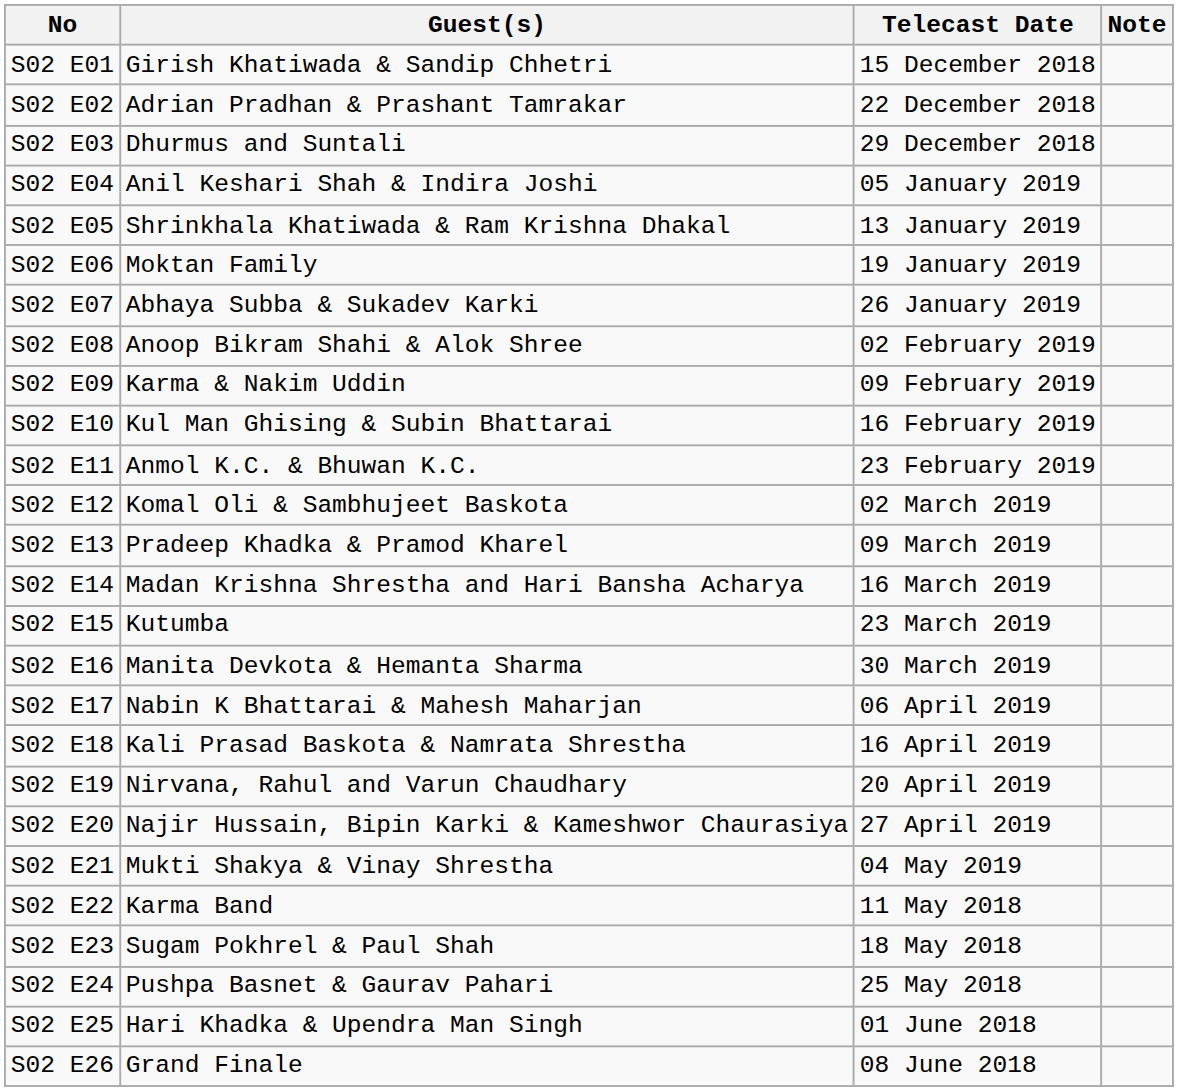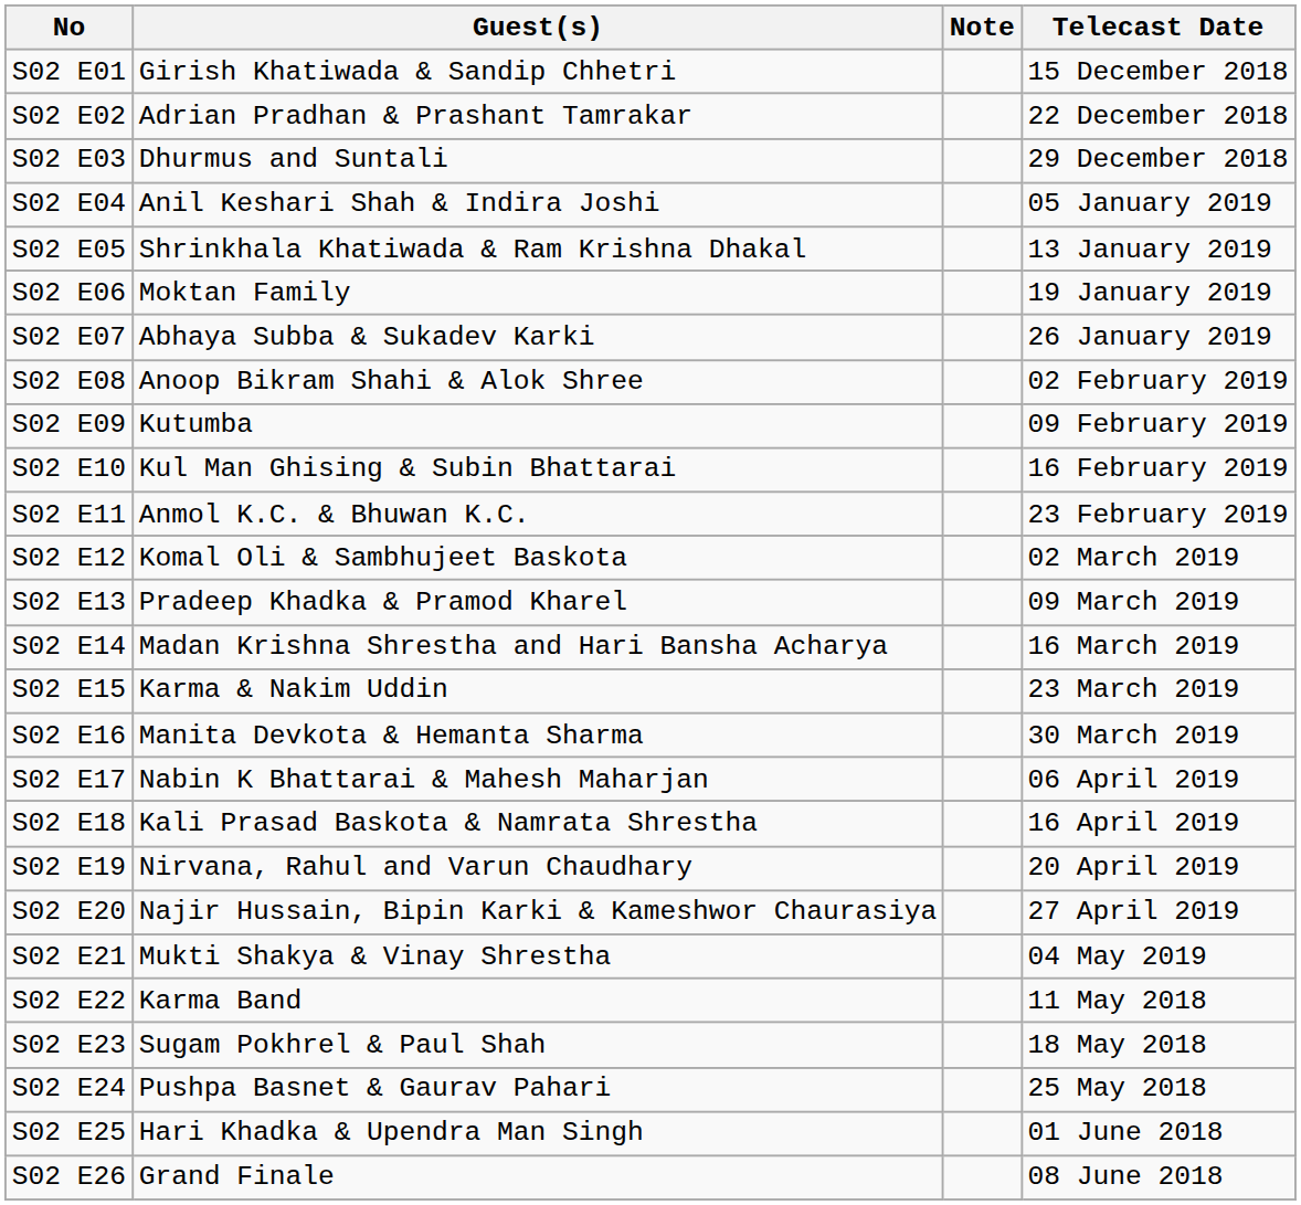 <table class="wikitable">
 <tr>
 <th>No</th>
 <th>Guest(s)</th>
+<th>Note</th>
 <th>Telecast  Date</th>
-<th>Note</th>
 </tr>
 <tr>
 <td>S02 E01</td>
 <td>Girish Khatiwada & Sandip Chhetri</td>
+<td></td>
 <td>15 December 2018</td>
-<td></td>
 </tr>
 <tr>
 <td>S02 E02</td>
 <td>Adrian Pradhan & Prashant Tamrakar</td>
+<td></td>
 <td>22 December 2018</td>
-<td></td>
 </tr>
 <tr>
 <td>S02 E03</td>
 <td>Dhurmus and Suntali</td>
+<td></td>
 <td>29 December 2018</td>
-<td></td>
 </tr>
 <tr>
 <td>S02 E04</td>
 <td>Anil Keshari Shah & Indira Joshi</td>
+<td></td>
 <td>05 January 2019</td>
-<td></td>
 </tr>
 <tr>
 <td>S02 E05</td>
 <td>Shrinkhala Khatiwada & Ram Krishna Dhakal</td>
+<td></td>
 <td>13 January 2019</td>
-<td></td>
 </tr>
 <tr>
 <td>S02 E06</td>
 <td>Moktan Family</td>
+<td></td>
 <td>19 January 2019</td>
-<td></td>
 </tr>
 <tr>
 <td>S02 E07</td>
 <td>Abhaya Subba & Sukadev Karki</td>
+<td></td>
 <td>26 January 2019</td>
-<td></td>
 </tr>
 <tr>
 <td>S02 E08</td>
 <td>Anoop Bikram Shahi & Alok Shree</td>
+<td></td>
 <td>02 February 2019</td>
-<td></td>
 </tr>
 <tr>
 <td>S02 E09</td>
-<td>Karma & Nakim Uddin</td>
+<td>Kutumba</td>
+<td></td>
 <td>09 February 2019</td>
-<td></td>
 </tr>
 <tr>
 <td>S02 E10</td>
 <td>Kul Man Ghising & Subin Bhattarai</td>
+<td></td>
 <td>16 February 2019</td>
-<td></td>
 </tr>
 <tr>
 <td>S02 E11</td>
 <td>Anmol K.C. & Bhuwan K.C.</td>
+<td></td>
 <td>23 February 2019</td>
-<td></td>
 </tr>
 <tr>
 <td>S02 E12</td>
 <td>Komal Oli & Sambhujeet Baskota</td>
+<td></td>
 <td>02 March 2019</td>
-<td></td>
 </tr>
 <tr>
 <td>S02 E13</td>
 <td>Pradeep Khadka & Pramod Kharel</td>
+<td></td>
 <td>09 March 2019</td>
-<td></td>
 </tr>
 <tr>
 <td>S02 E14</td>
 <td>Madan Krishna Shrestha and Hari Bansha Acharya</td>
+<td></td>
 <td>16 March 2019</td>
-<td></td>
 </tr>
 <tr>
 <td>S02 E15</td>
-<td>Kutumba</td>
+<td>Karma & Nakim Uddin</td>
+<td></td>
 <td>23 March 2019</td>
-<td></td>
 </tr>
 <tr>
 <td>S02 E16</td>
 <td>Manita Devkota & Hemanta Sharma</td>
+<td></td>
 <td>30 March 2019</td>
-<td></td>
 </tr>
 <tr>
 <td>S02 E17</td>
 <td>Nabin K Bhattarai & Mahesh Maharjan</td>
+<td></td>
 <td>06 April 2019</td>
-<td></td>
 </tr>
 <tr>
 <td>S02 E18</td>
 <td>Kali Prasad Baskota & Namrata Shrestha</td>
+<td></td>
 <td>16 April 2019</td>
-<td></td>
 </tr>
 <tr>
 <td>S02 E19</td>
 <td>Nirvana, Rahul and Varun Chaudhary</td>
+<td></td>
 <td>20 April 2019</td>
-<td></td>
 </tr>
 <tr>
 <td>S02 E20</td>
 <td>Najir Hussain, Bipin Karki & Kameshwor Chaurasiya</td>
+<td></td>
 <td>27 April 2019</td>
-<td></td>
 </tr>
 <tr>
 <td>S02 E21</td>
 <td>Mukti Shakya & Vinay Shrestha</td>
+<td></td>
 <td>04 May 2019</td>
-<td></td>
 </tr>
 <tr>
 <td>S02 E22</td>
 <td>Karma Band</td>
+<td></td>
 <td>11 May 2018</td>
-<td></td>
 </tr>
 <tr>
 <td>S02 E23</td>
 <td>Sugam Pokhrel & Paul Shah</td>
+<td></td>
 <td>18 May 2018</td>
-<td></td>
 </tr>
 <tr>
 <td>S02 E24</td>
 <td>Pushpa Basnet & Gaurav Pahari</td>
+<td></td>
 <td>25 May 2018</td>
-<td></td>
 </tr>
 <tr>
 <td>S02 E25</td>
 <td>Hari Khadka & Upendra Man Singh</td>
+<td></td>
 <td>01 June 2018</td>
-<td></td>
 </tr>
 <tr>
 <td>S02 E26</td>
 <td>Grand Finale</td>
+<td></td>
 <td>08 June 2018</td>
-<td></td>
 </tr>
 </table>
